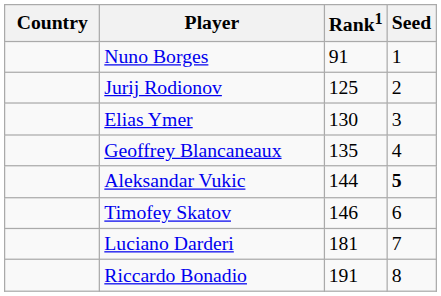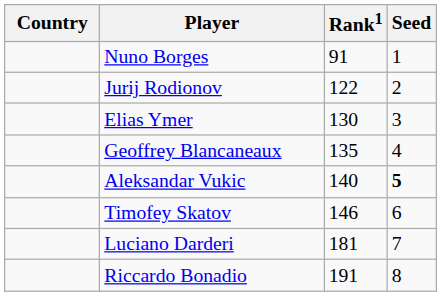 <table class="sortable wikitable">
 <tr>
 <th width="70">Country</th>
 <th width="175">Player</th>
 <th>Rank<sup>1</sup></th>
 <th>Seed</th>
 </tr>
 <tr>
 <td></td>
 <td><a href='#'>Nuno Borges</a></td>
 <td>91</td>
 <td>1</td>
 </tr>
 <tr>
 <td></td>
 <td><a href='#'>Jurij Rodionov</a></td>
-<td>125</td>
+<td>122</td>
 <td>2</td>
 </tr>
 <tr>
 <td></td>
 <td><a href='#'>Elias Ymer</a></td>
 <td>130</td>
 <td>3</td>
 </tr>
 <tr>
 <td></td>
 <td><a href='#'>Geoffrey Blancaneaux</a></td>
 <td>135</td>
 <td>4</td>
 </tr>
 <tr>
 <td></td>
 <td><a href='#'>Aleksandar Vukic</a></td>
-<td>144</td>
+<td>140</td>
 <td><strong>5</strong></td>
 </tr>
 <tr>
 <td></td>
 <td><a href='#'>Timofey Skatov</a></td>
 <td>146</td>
 <td>6</td>
 </tr>
 <tr>
 <td></td>
 <td><a href='#'>Luciano Darderi</a></td>
 <td>181</td>
 <td>7</td>
 </tr>
 <tr>
 <td></td>
 <td><a href='#'>Riccardo Bonadio</a></td>
 <td>191</td>
 <td>8</td>
 </tr>
 </table>
